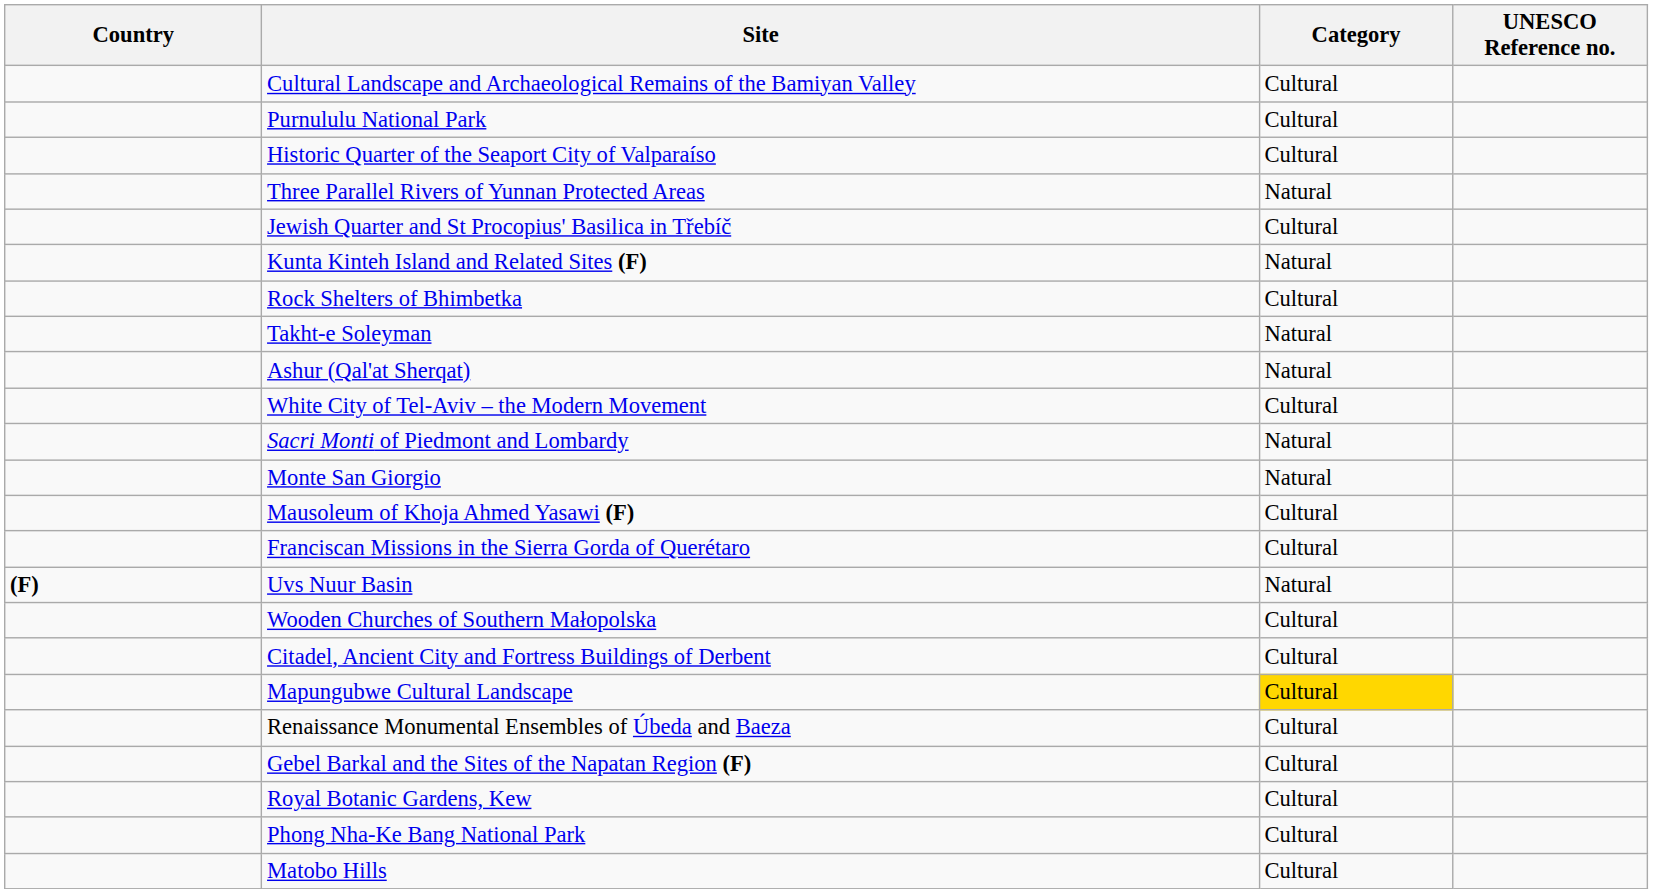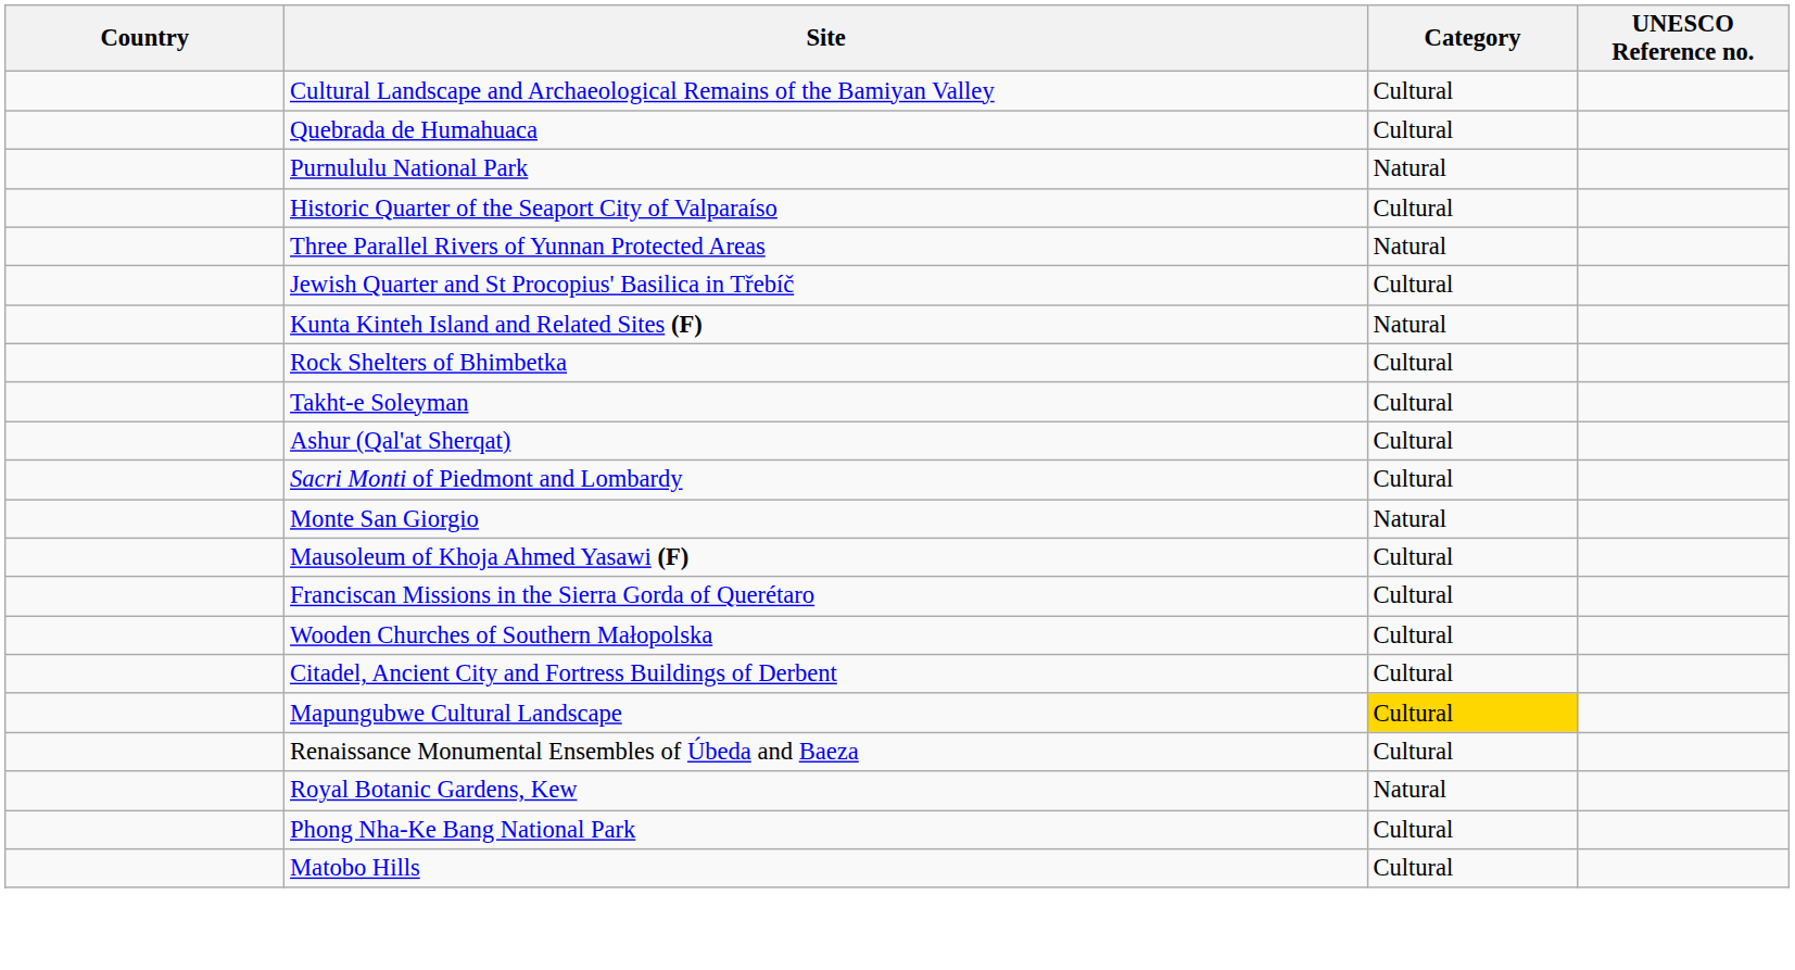 <table class="wikitable sortable" style="font-size:100%;">
 <tr>
 <th scope="col" width="175">Country</th>
 <th scope="col" width="700">Site</th>
 <th scope="col" width="130">Category</th>
 <th scope="col" width="130">UNESCO Reference no.</th>
 </tr>
 <tr>
 <td></td>
 <td><a href='#'>Cultural Landscape and Archaeological Remains of the Bamiyan Valley</a></td>
 <td>Cultural</td>
 <td></td>
 </tr>
 <tr>
 <td></td>
+<td><a href='#'>Quebrada de Humahuaca</a></td>
+<td>Cultural</td>
+<td></td>
+</tr>
+<tr>
+<td></td>
 <td><a href='#'>Purnululu National Park</a></td>
-<td>Cultural</td>
+<td>Natural</td>
 <td></td>
 </tr>
 <tr>
 <td></td>
 <td><a href='#'>Historic Quarter of the Seaport City of Valparaíso</a></td>
 <td>Cultural</td>
 <td></td>
 </tr>
 <tr>
 <td></td>
 <td><a href='#'>Three Parallel Rivers of Yunnan Protected Areas</a></td>
 <td>Natural</td>
 <td></td>
 </tr>
 <tr>
 <td></td>
 <td><a href='#'>Jewish Quarter and St Procopius' Basilica in Třebíč</a></td>
 <td>Cultural</td>
 <td></td>
 </tr>
 <tr>
 <td></td>
 <td><a href='#'>Kunta Kinteh Island and Related Sites</a> <strong>(F)</strong></td>
 <td>Natural</td>
 <td></td>
 </tr>
 <tr>
 <td></td>
 <td><a href='#'>Rock Shelters of Bhimbetka</a></td>
 <td>Cultural</td>
 <td></td>
 </tr>
 <tr>
 <td></td>
 <td><a href='#'>Takht-e Soleyman</a></td>
-<td>Natural</td>
+<td>Cultural</td>
 <td></td>
 </tr>
 <tr>
 <td></td>
 <td><a href='#'>Ashur (Qal'at Sherqat)</a></td>
-<td>Natural</td>
-<td></td>
-</tr>
-<tr>
-<td></td>
-<td><a href='#'>White City of Tel-Aviv – the Modern Movement</a></td>
 <td>Cultural</td>
 <td></td>
 </tr>
 <tr>
 <td></td>
 <td><a href='#'><em>Sacri Monti</em> of Piedmont and Lombardy</a></td>
-<td>Natural</td>
+<td>Cultural</td>
 <td></td>
 </tr>
 <tr>
 <td><br></td>
 <td><a href='#'>Monte San Giorgio</a></td>
 <td>Natural</td>
 <td></td>
 </tr>
 <tr>
 <td></td>
 <td><a href='#'>Mausoleum of Khoja Ahmed Yasawi</a> <strong>(F)</strong></td>
 <td>Cultural</td>
 <td></td>
 </tr>
 <tr>
 <td></td>
 <td><a href='#'>Franciscan Missions in the Sierra Gorda of Querétaro</a></td>
 <td>Cultural</td>
-<td></td>
-</tr>
-<tr>
-<td> <strong>(F)</strong><br></td>
-<td><a href='#'>Uvs Nuur Basin</a></td>
-<td>Natural</td>
 <td></td>
 </tr>
 <tr>
 <td></td>
 <td><a href='#'>Wooden Churches of Southern Małopolska</a></td>
 <td>Cultural</td>
 <td></td>
 </tr>
 <tr>
 <td></td>
 <td><a href='#'>Citadel, Ancient City and Fortress Buildings of Derbent</a></td>
 <td>Cultural</td>
 <td></td>
 </tr>
 <tr>
 <td></td>
 <td><a href='#'>Mapungubwe Cultural Landscape</a></td>
 <td style="background: gold;">Cultural</td>
 <td></td>
 </tr>
 <tr>
 <td></td>
 <td>Renaissance Monumental Ensembles of <a href='#'>Úbeda</a> and <a href='#'>Baeza</a></td>
 <td>Cultural</td>
 <td></td>
 </tr>
 <tr>
 <td></td>
-<td><a href='#'>Gebel Barkal and the Sites of the Napatan Region</a> <strong>(F)</strong></td>
-<td>Cultural</td>
-<td></td>
-</tr>
-<tr>
-<td></td>
 <td><a href='#'>Royal Botanic Gardens, Kew</a></td>
-<td>Cultural</td>
+<td>Natural</td>
 <td></td>
 </tr>
 <tr>
 <td></td>
 <td><a href='#'>Phong Nha-Ke Bang National Park</a></td>
 <td>Cultural</td>
 <td></td>
 </tr>
 <tr>
 <td></td>
 <td><a href='#'>Matobo Hills</a></td>
 <td>Cultural</td>
 <td></td>
 </tr>
 </table>
